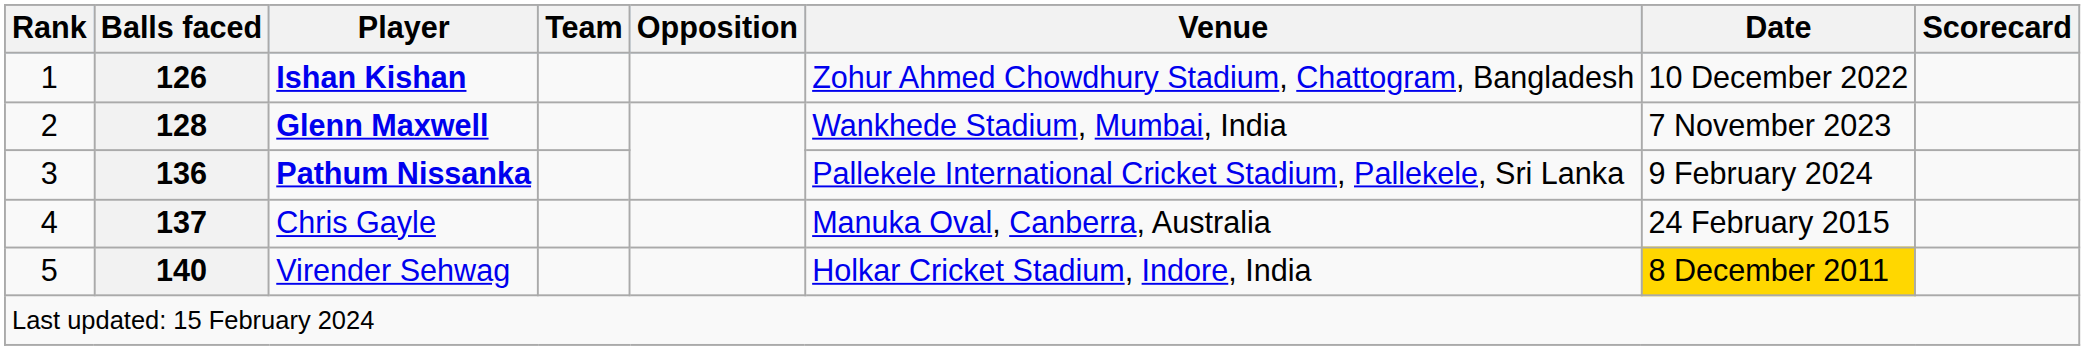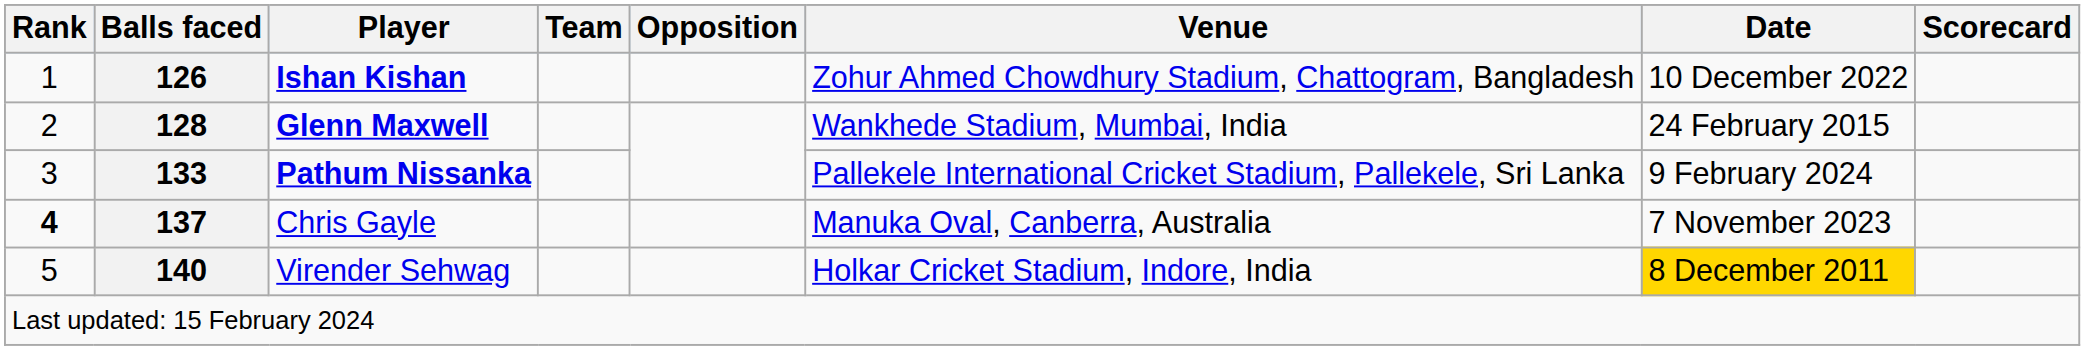 <table class="wikitable plainrowheaders sortable">
 <tr style="background:#9cf;">
 <th>Rank</th>
 <th>Balls faced</th>
 <th>Player</th>
 <th>Team</th>
 <th>Opposition</th>
 <th>Venue</th>
 <th>Date</th>
 <th>Scorecard</th>
 </tr>
 <tr>
 <td align=center>1</td>
 <th>126</th>
 <td><strong><a href='#'>Ishan Kishan</a></strong></td>
 <td></td>
 <td></td>
 <td><a href='#'>Zohur Ahmed Chowdhury Stadium</a>, <a href='#'>Chattogram</a>, Bangladesh</td>
 <td>10 December 2022</td>
 <td></td>
 </tr>
 <tr>
 <td align=center>2</td>
 <th>128</th>
 <td><strong><a href='#'>Glenn Maxwell</a></strong></td>
 <td></td>
 <td rowspan=2></td>
 <td><a href='#'>Wankhede Stadium</a>, <a href='#'>Mumbai</a>, India</td>
-<td>7 November 2023</td>
+<td>24 February 2015</td>
 <td></td>
 </tr>
 <tr>
 <td align=center>3</td>
-<th>136</th>
+<th>133</th>
 <td><strong><a href='#'>Pathum Nissanka</a></strong></td>
 <td></td>
 <td><a href='#'>Pallekele International Cricket Stadium</a>, <a href='#'>Pallekele</a>, Sri Lanka</td>
 <td>9 February 2024</td>
 <td></td>
 </tr>
 <tr>
-<td align=center>4</td>
+<td align=center><strong>4</strong></td>
 <th>137</th>
 <td><a href='#'>Chris Gayle</a></td>
 <td></td>
 <td></td>
 <td><a href='#'>Manuka Oval</a>, <a href='#'>Canberra</a>, Australia</td>
-<td>24 February 2015</td>
+<td>7 November 2023</td>
 <td></td>
 </tr>
 <tr>
 <td align=center>5</td>
 <th>140</th>
 <td><a href='#'>Virender Sehwag</a></td>
 <td></td>
 <td></td>
 <td><a href='#'>Holkar Cricket Stadium</a>, <a href='#'>Indore</a>, India</td>
 <td style="background: gold;">8 December 2011</td>
 <td></td>
 </tr>
 <tr class=sortbottom>
 <td colspan="8"><small>Last updated: 15 February 2024</small></td>
 </tr>
 </table>
